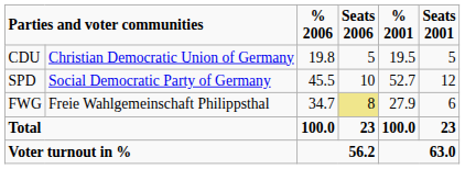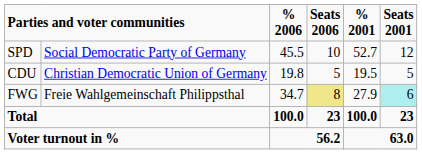 <table class="wikitable">
 <tr --  class="hintergrundfarbe5">
 <td colspan="2"><strong>Parties and voter communities</strong></td>
 <td align="center"><strong>%<br>2006</strong></td>
 <td align="center"><strong>Seats<br>2006</strong></td>
 <td align="center"><strong>%<br>2001</strong></td>
 <td align="center"><strong>Seats<br>2001</strong></td>
+</tr>
+<tr --->
+<td>SPD</td>
+<td><a href='#'>Social Democratic Party of Germany</a></td>
+<td align="right">45.5</td>
+<td align="right">10</td>
+<td align="right">52.7</td>
+<td align="right">12</td>
 </tr>
 <tr --->
 <td>CDU</td>
 <td><a href='#'>Christian Democratic Union of Germany</a></td>
 <td align="right">19.8</td>
 <td align="right">5</td>
 <td align="right">19.5</td>
 <td align="right">5</td>
 </tr>
 <tr --->
-<td>SPD</td>
-<td><a href='#'>Social Democratic Party of Germany</a></td>
-<td align="right">45.5</td>
-<td align="right">10</td>
-<td align="right">52.7</td>
-<td align="right">12</td>
-</tr>
-<tr --->
 <td>FWG</td>
 <td>Freie Wahlgemeinschaft Philippsthal</td>
 <td align="right">34.7</td>
 <td align="right" style="background: khaki;">8</td>
 <td align="right">27.9</td>
-<td align="right">6</td>
+<td align="right" style="background: paleturquoise;">6</td>
 </tr>
 <tr -- class="hintergrundfarbe5">
 <td colspan="2"><strong>Total</strong></td>
 <td align="right"><strong>100.0</strong></td>
 <td align="right"><strong>23</strong></td>
 <td align="right"><strong>100.0</strong></td>
 <td align="right"><strong>23</strong></td>
 </tr>
 <tr -- class="hintergrundfarbe5">
 <td colspan="2"><strong>Voter turnout in %</strong></td>
 <td colspan="2" align="right"><strong>56.2</strong></td>
 <td colspan="2" align="right"><strong>63.0</strong></td>
 </tr>
 </table>
